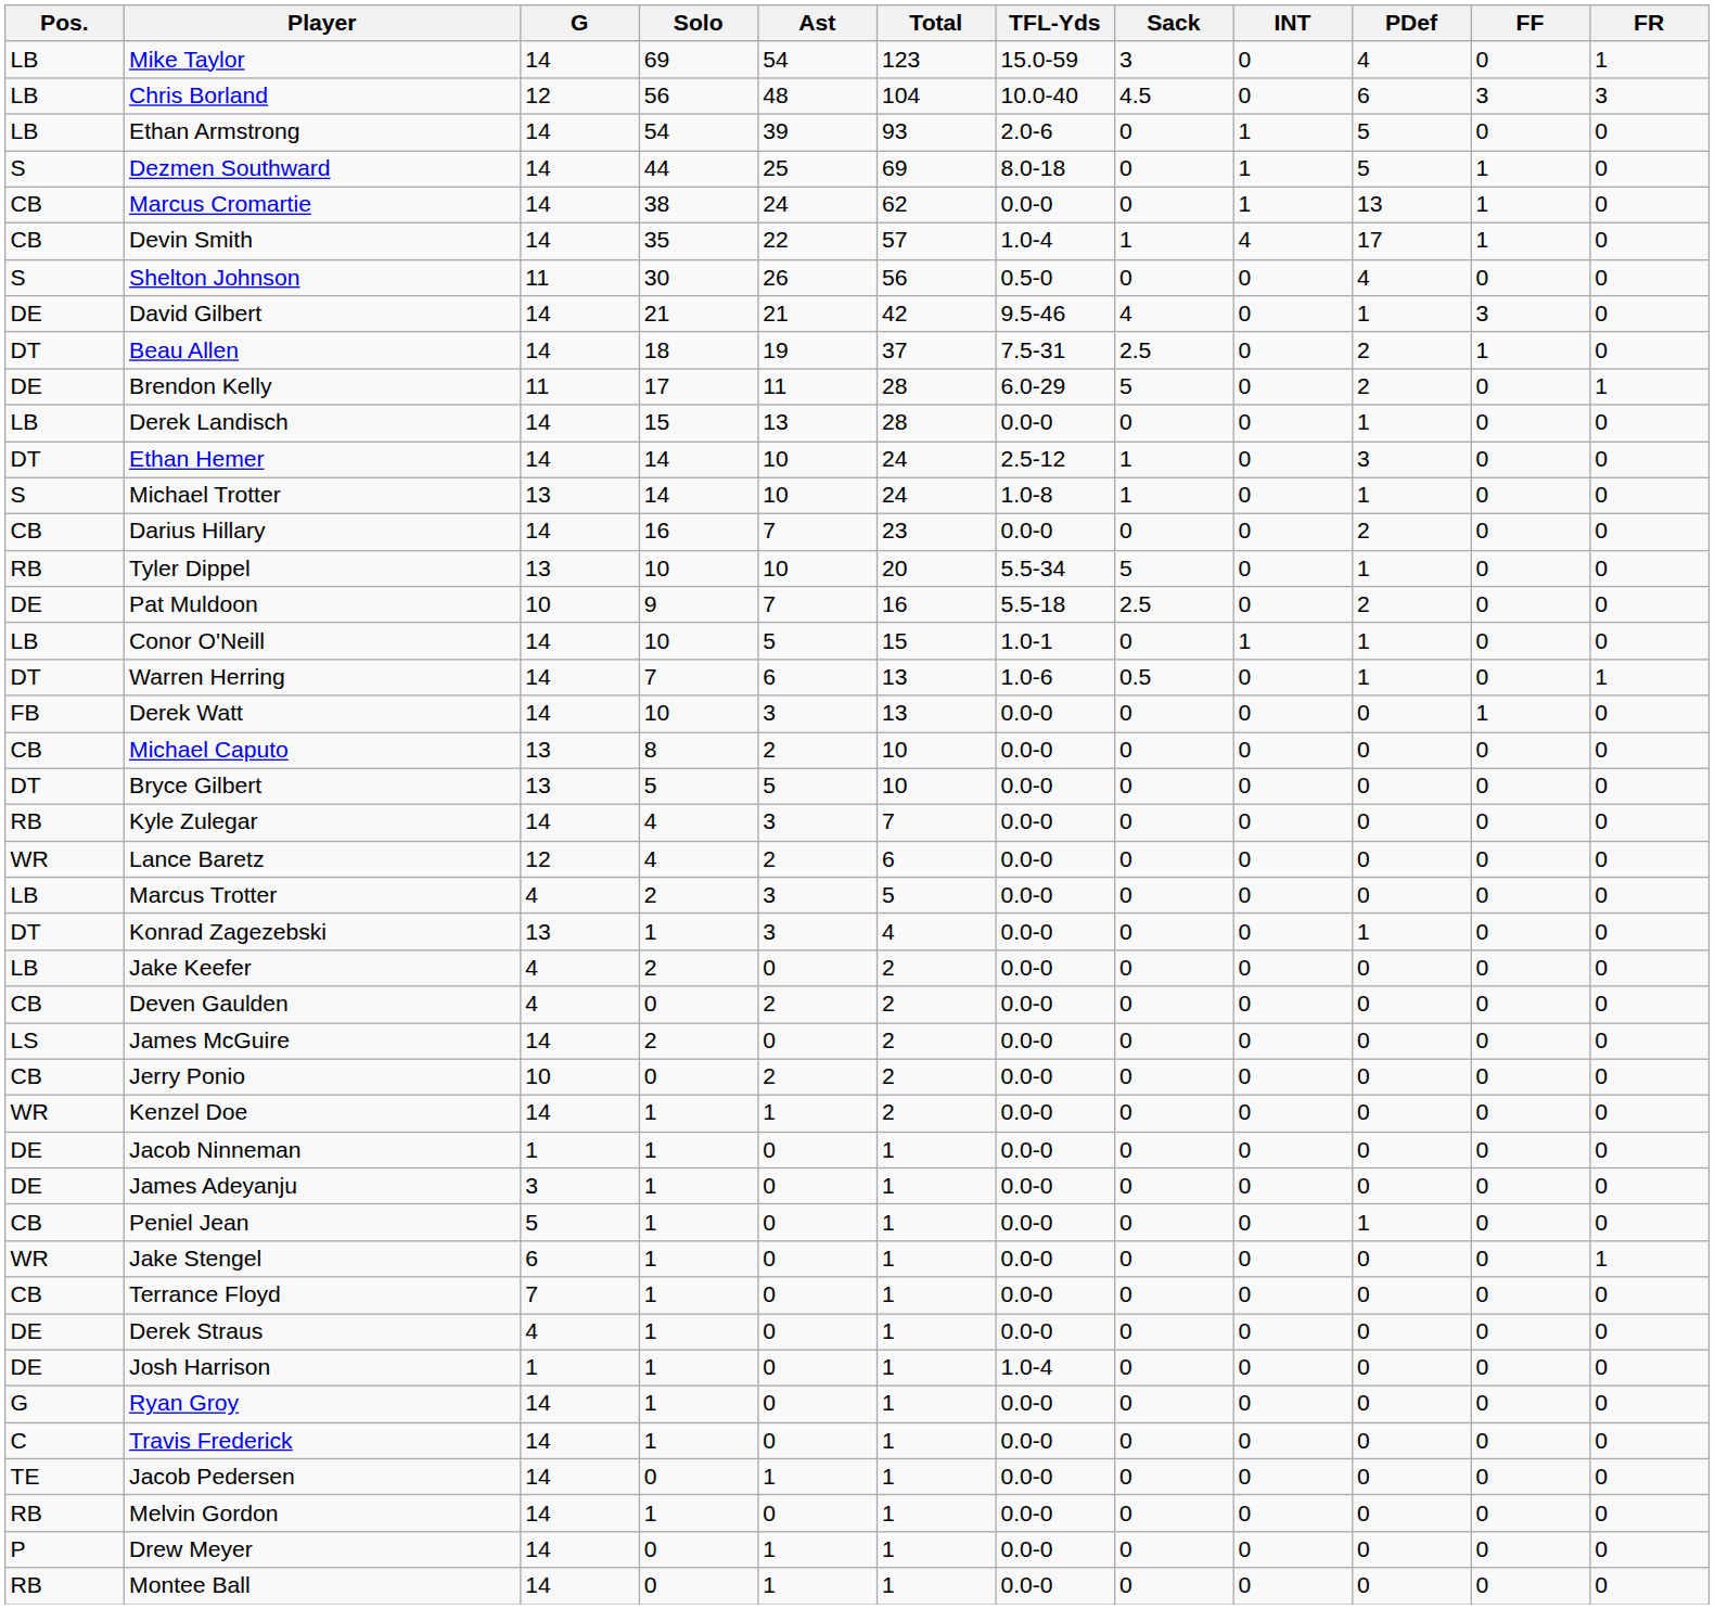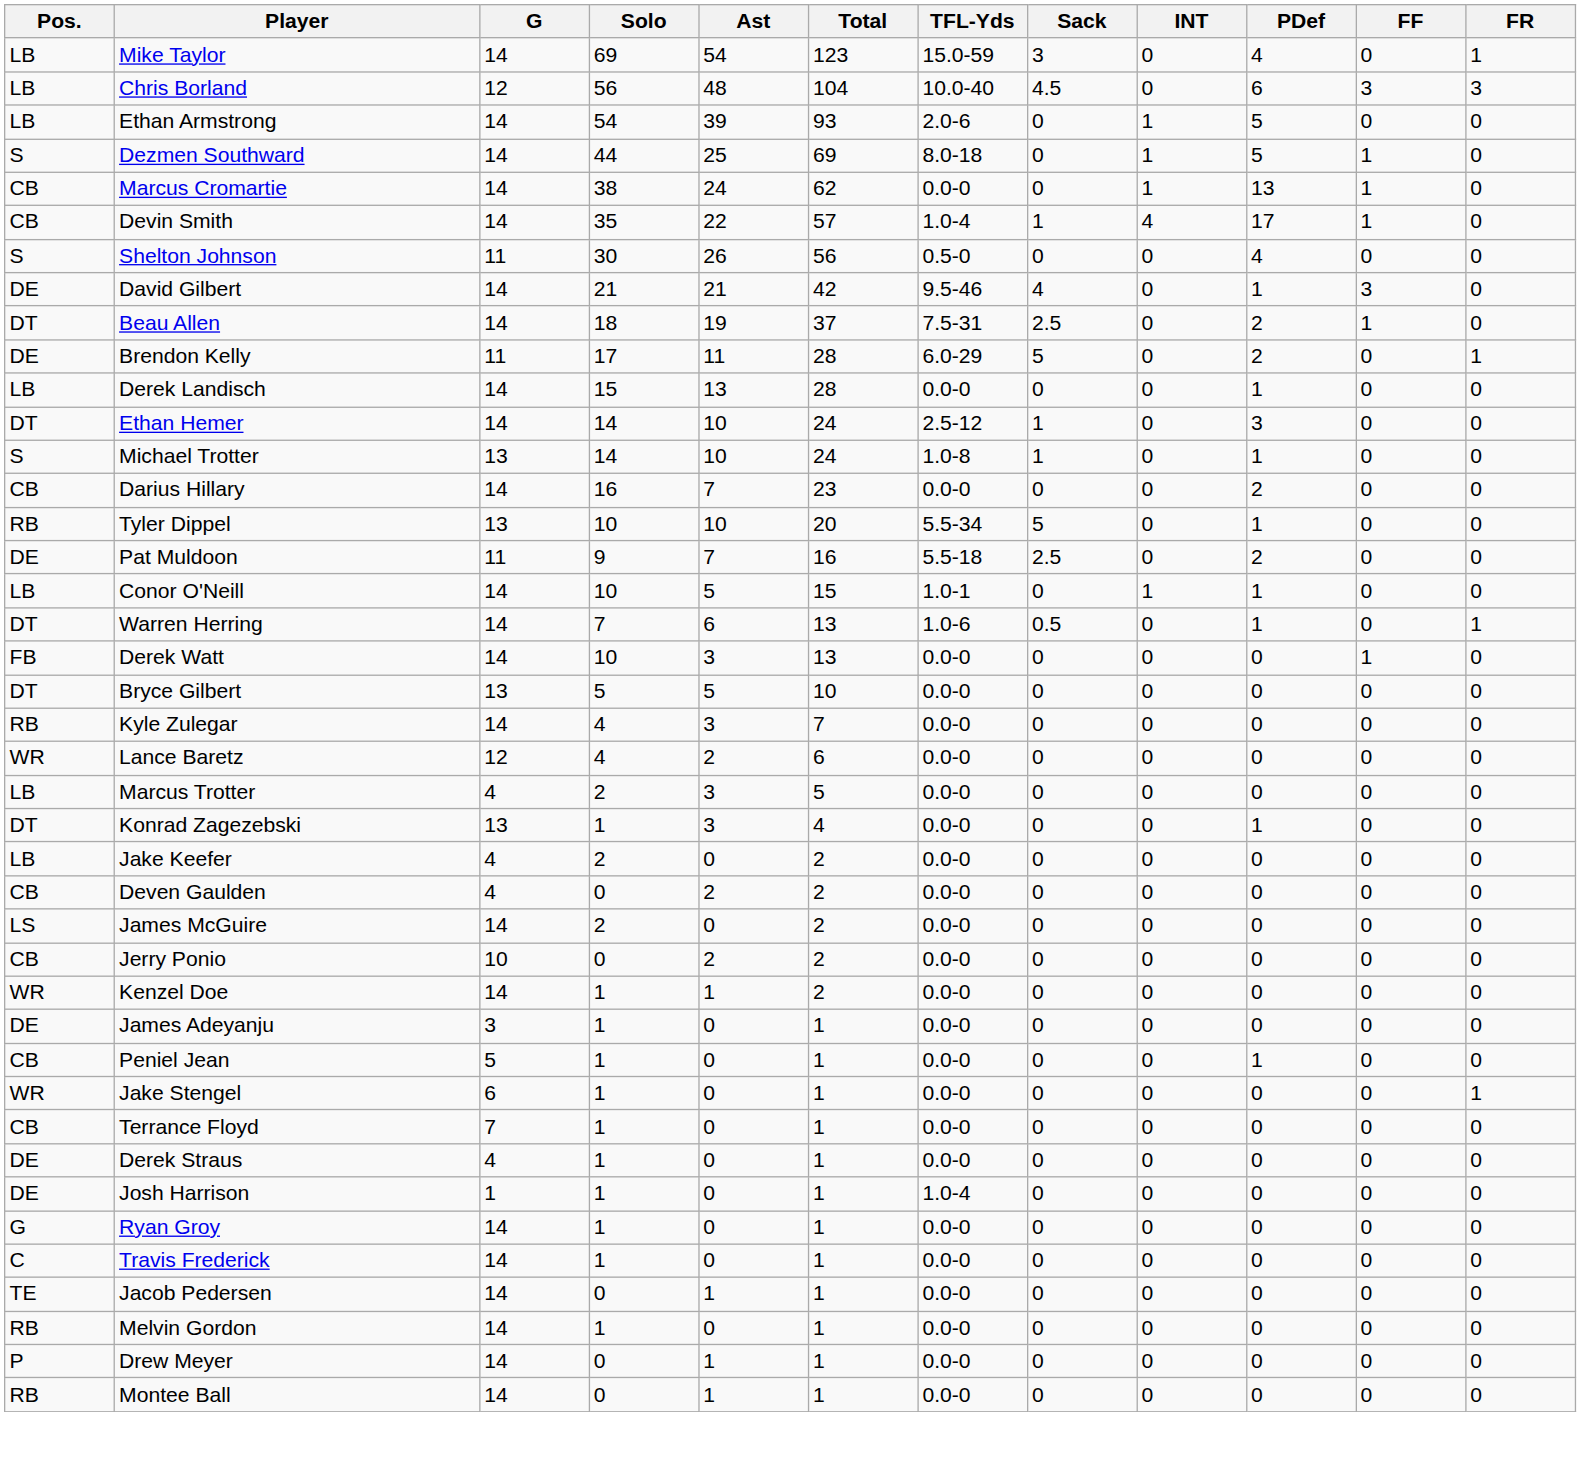 <table class="wikitable sortable">
 <tr>
 <th bgcolor="#DDDDFF" width="6%">Pos.</th>
 <th bgcolor="#DDDDFF" width="20%">Player</th>
 <th bgcolor="#DDDDFF" width="6%">G</th>
 <th bgcolor="#DDDDFF" width="6%">Solo</th>
 <th bgcolor="#DDDDFF" width="6%">Ast</th>
 <th bgcolor="#DDDDFF" width="6%">Total</th>
 <th bgcolor="#DDDDFF" width="6%">TFL-Yds</th>
 <th bgcolor="#DDDDFF" width="6%">Sack</th>
 <th bgcolor="#DDDDFF" width="6%">INT</th>
 <th bgcolor="#DDDDFF" width="6%">PDef</th>
 <th bgcolor="#DDDDFF" width="6%">FF</th>
 <th bgcolor="#DDDDFF" width="6%">FR</th>
 </tr>
 <tr>
 <td>LB</td>
 <td><a href='#'>Mike Taylor</a></td>
 <td>14</td>
 <td>69</td>
 <td>54</td>
 <td>123</td>
 <td>15.0-59</td>
 <td>3</td>
 <td>0</td>
 <td>4</td>
 <td>0</td>
 <td>1</td>
 </tr>
 <tr>
 <td>LB</td>
 <td><a href='#'>Chris Borland</a></td>
 <td>12</td>
 <td>56</td>
 <td>48</td>
 <td>104</td>
 <td>10.0-40</td>
 <td>4.5</td>
 <td>0</td>
 <td>6</td>
 <td>3</td>
 <td>3</td>
 </tr>
 <tr>
 <td>LB</td>
 <td>Ethan Armstrong</td>
 <td>14</td>
 <td>54</td>
 <td>39</td>
 <td>93</td>
 <td>2.0-6</td>
 <td>0</td>
 <td>1</td>
 <td>5</td>
 <td>0</td>
 <td>0</td>
 </tr>
 <tr>
 <td>S</td>
 <td><a href='#'>Dezmen Southward</a></td>
 <td>14</td>
 <td>44</td>
 <td>25</td>
 <td>69</td>
 <td>8.0-18</td>
 <td>0</td>
 <td>1</td>
 <td>5</td>
 <td>1</td>
 <td>0</td>
 </tr>
 <tr>
 <td>CB</td>
 <td><a href='#'>Marcus Cromartie</a></td>
 <td>14</td>
 <td>38</td>
 <td>24</td>
 <td>62</td>
 <td>0.0-0</td>
 <td>0</td>
 <td>1</td>
 <td>13</td>
 <td>1</td>
 <td>0</td>
 </tr>
 <tr>
 <td>CB</td>
 <td>Devin Smith</td>
 <td>14</td>
 <td>35</td>
 <td>22</td>
 <td>57</td>
 <td>1.0-4</td>
 <td>1</td>
 <td>4</td>
 <td>17</td>
 <td>1</td>
 <td>0</td>
 </tr>
 <tr>
 <td>S</td>
 <td><a href='#'>Shelton Johnson</a></td>
 <td>11</td>
 <td>30</td>
 <td>26</td>
 <td>56</td>
 <td>0.5-0</td>
 <td>0</td>
 <td>0</td>
 <td>4</td>
 <td>0</td>
 <td>0</td>
 </tr>
 <tr>
 <td>DE</td>
 <td>David Gilbert</td>
 <td>14</td>
 <td>21</td>
 <td>21</td>
 <td>42</td>
 <td>9.5-46</td>
 <td>4</td>
 <td>0</td>
 <td>1</td>
 <td>3</td>
 <td>0</td>
 </tr>
 <tr>
 <td>DT</td>
 <td><a href='#'>Beau Allen</a></td>
 <td>14</td>
 <td>18</td>
 <td>19</td>
 <td>37</td>
 <td>7.5-31</td>
 <td>2.5</td>
 <td>0</td>
 <td>2</td>
 <td>1</td>
 <td>0</td>
 </tr>
 <tr>
 <td>DE</td>
 <td>Brendon Kelly</td>
 <td>11</td>
 <td>17</td>
 <td>11</td>
 <td>28</td>
 <td>6.0-29</td>
 <td>5</td>
 <td>0</td>
 <td>2</td>
 <td>0</td>
 <td>1</td>
 </tr>
 <tr>
 <td>LB</td>
 <td>Derek Landisch</td>
 <td>14</td>
 <td>15</td>
 <td>13</td>
 <td>28</td>
 <td>0.0-0</td>
 <td>0</td>
 <td>0</td>
 <td>1</td>
 <td>0</td>
 <td>0</td>
 </tr>
 <tr>
 <td>DT</td>
 <td><a href='#'>Ethan Hemer</a></td>
 <td>14</td>
 <td>14</td>
 <td>10</td>
 <td>24</td>
 <td>2.5-12</td>
 <td>1</td>
 <td>0</td>
 <td>3</td>
 <td>0</td>
 <td>0</td>
 </tr>
 <tr>
 <td>S</td>
 <td>Michael Trotter</td>
 <td>13</td>
 <td>14</td>
 <td>10</td>
 <td>24</td>
 <td>1.0-8</td>
 <td>1</td>
 <td>0</td>
 <td>1</td>
 <td>0</td>
 <td>0</td>
 </tr>
 <tr>
 <td>CB</td>
 <td>Darius Hillary</td>
 <td>14</td>
 <td>16</td>
 <td>7</td>
 <td>23</td>
 <td>0.0-0</td>
 <td>0</td>
 <td>0</td>
 <td>2</td>
 <td>0</td>
 <td>0</td>
 </tr>
 <tr>
 <td>RB</td>
 <td>Tyler Dippel</td>
 <td>13</td>
 <td>10</td>
 <td>10</td>
 <td>20</td>
 <td>5.5-34</td>
 <td>5</td>
 <td>0</td>
 <td>1</td>
 <td>0</td>
 <td>0</td>
 </tr>
 <tr>
 <td>DE</td>
 <td>Pat Muldoon</td>
-<td>10</td>
+<td>11</td>
 <td>9</td>
 <td>7</td>
 <td>16</td>
 <td>5.5-18</td>
 <td>2.5</td>
 <td>0</td>
 <td>2</td>
 <td>0</td>
 <td>0</td>
 </tr>
 <tr>
 <td>LB</td>
 <td>Conor O'Neill</td>
 <td>14</td>
 <td>10</td>
 <td>5</td>
 <td>15</td>
 <td>1.0-1</td>
 <td>0</td>
 <td>1</td>
 <td>1</td>
 <td>0</td>
 <td>0</td>
 </tr>
 <tr>
 <td>DT</td>
 <td>Warren Herring</td>
 <td>14</td>
 <td>7</td>
 <td>6</td>
 <td>13</td>
 <td>1.0-6</td>
 <td>0.5</td>
 <td>0</td>
 <td>1</td>
 <td>0</td>
 <td>1</td>
 </tr>
 <tr>
 <td>FB</td>
 <td>Derek Watt</td>
 <td>14</td>
 <td>10</td>
 <td>3</td>
 <td>13</td>
 <td>0.0-0</td>
 <td>0</td>
 <td>0</td>
 <td>0</td>
 <td>1</td>
-<td>0</td>
-</tr>
-<tr>
-<td>CB</td>
-<td><a href='#'>Michael Caputo</a></td>
-<td>13</td>
-<td>8</td>
-<td>2</td>
-<td>10</td>
-<td>0.0-0</td>
-<td>0</td>
-<td>0</td>
-<td>0</td>
-<td>0</td>
 <td>0</td>
 </tr>
 <tr>
 <td>DT</td>
 <td>Bryce Gilbert</td>
 <td>13</td>
 <td>5</td>
 <td>5</td>
 <td>10</td>
 <td>0.0-0</td>
 <td>0</td>
 <td>0</td>
 <td>0</td>
 <td>0</td>
 <td>0</td>
 </tr>
 <tr>
 <td>RB</td>
 <td>Kyle Zulegar</td>
 <td>14</td>
 <td>4</td>
 <td>3</td>
 <td>7</td>
 <td>0.0-0</td>
 <td>0</td>
 <td>0</td>
 <td>0</td>
 <td>0</td>
 <td>0</td>
 </tr>
 <tr>
 <td>WR</td>
 <td>Lance Baretz</td>
 <td>12</td>
 <td>4</td>
 <td>2</td>
 <td>6</td>
 <td>0.0-0</td>
 <td>0</td>
 <td>0</td>
 <td>0</td>
 <td>0</td>
 <td>0</td>
 </tr>
 <tr>
 <td>LB</td>
 <td>Marcus Trotter</td>
 <td>4</td>
 <td>2</td>
 <td>3</td>
 <td>5</td>
 <td>0.0-0</td>
 <td>0</td>
 <td>0</td>
 <td>0</td>
 <td>0</td>
 <td>0</td>
 </tr>
 <tr>
 <td>DT</td>
 <td>Konrad Zagezebski</td>
 <td>13</td>
 <td>1</td>
 <td>3</td>
 <td>4</td>
 <td>0.0-0</td>
 <td>0</td>
 <td>0</td>
 <td>1</td>
 <td>0</td>
 <td>0</td>
 </tr>
 <tr>
 <td>LB</td>
 <td>Jake Keefer</td>
 <td>4</td>
 <td>2</td>
 <td>0</td>
 <td>2</td>
 <td>0.0-0</td>
 <td>0</td>
 <td>0</td>
 <td>0</td>
 <td>0</td>
 <td>0</td>
 </tr>
 <tr>
 <td>CB</td>
 <td>Deven Gaulden</td>
 <td>4</td>
 <td>0</td>
 <td>2</td>
 <td>2</td>
 <td>0.0-0</td>
 <td>0</td>
 <td>0</td>
 <td>0</td>
 <td>0</td>
 <td>0</td>
 </tr>
 <tr>
 <td>LS</td>
 <td>James McGuire</td>
 <td>14</td>
 <td>2</td>
 <td>0</td>
 <td>2</td>
 <td>0.0-0</td>
 <td>0</td>
 <td>0</td>
 <td>0</td>
 <td>0</td>
 <td>0</td>
 </tr>
 <tr>
 <td>CB</td>
 <td>Jerry Ponio</td>
 <td>10</td>
 <td>0</td>
 <td>2</td>
 <td>2</td>
 <td>0.0-0</td>
 <td>0</td>
 <td>0</td>
 <td>0</td>
 <td>0</td>
 <td>0</td>
 </tr>
 <tr>
 <td>WR</td>
 <td>Kenzel Doe</td>
 <td>14</td>
 <td>1</td>
 <td>1</td>
 <td>2</td>
-<td>0.0-0</td>
-<td>0</td>
-<td>0</td>
-<td>0</td>
-<td>0</td>
-<td>0</td>
-</tr>
-<tr>
-<td>DE</td>
-<td>Jacob Ninneman</td>
-<td>1</td>
-<td>1</td>
-<td>0</td>
-<td>1</td>
 <td>0.0-0</td>
 <td>0</td>
 <td>0</td>
 <td>0</td>
 <td>0</td>
 <td>0</td>
 </tr>
 <tr>
 <td>DE</td>
 <td>James Adeyanju</td>
 <td>3</td>
 <td>1</td>
 <td>0</td>
 <td>1</td>
 <td>0.0-0</td>
 <td>0</td>
 <td>0</td>
 <td>0</td>
 <td>0</td>
 <td>0</td>
 </tr>
 <tr>
 <td>CB</td>
 <td>Peniel Jean</td>
 <td>5</td>
 <td>1</td>
 <td>0</td>
 <td>1</td>
 <td>0.0-0</td>
 <td>0</td>
 <td>0</td>
 <td>1</td>
 <td>0</td>
 <td>0</td>
 </tr>
 <tr>
 <td>WR</td>
 <td>Jake Stengel</td>
 <td>6</td>
 <td>1</td>
 <td>0</td>
 <td>1</td>
 <td>0.0-0</td>
 <td>0</td>
 <td>0</td>
 <td>0</td>
 <td>0</td>
 <td>1</td>
 </tr>
 <tr>
 <td>CB</td>
 <td>Terrance Floyd</td>
 <td>7</td>
 <td>1</td>
 <td>0</td>
 <td>1</td>
 <td>0.0-0</td>
 <td>0</td>
 <td>0</td>
 <td>0</td>
 <td>0</td>
 <td>0</td>
 </tr>
 <tr>
 <td>DE</td>
 <td>Derek Straus</td>
 <td>4</td>
 <td>1</td>
 <td>0</td>
 <td>1</td>
 <td>0.0-0</td>
 <td>0</td>
 <td>0</td>
 <td>0</td>
 <td>0</td>
 <td>0</td>
 </tr>
 <tr>
 <td>DE</td>
 <td>Josh Harrison</td>
 <td>1</td>
 <td>1</td>
 <td>0</td>
 <td>1</td>
 <td>1.0-4</td>
 <td>0</td>
 <td>0</td>
 <td>0</td>
 <td>0</td>
 <td>0</td>
 </tr>
 <tr>
 <td>G</td>
 <td><a href='#'>Ryan Groy</a></td>
 <td>14</td>
 <td>1</td>
 <td>0</td>
 <td>1</td>
 <td>0.0-0</td>
 <td>0</td>
 <td>0</td>
 <td>0</td>
 <td>0</td>
 <td>0</td>
 </tr>
 <tr>
 <td>C</td>
 <td><a href='#'>Travis Frederick</a></td>
 <td>14</td>
 <td>1</td>
 <td>0</td>
 <td>1</td>
 <td>0.0-0</td>
 <td>0</td>
 <td>0</td>
 <td>0</td>
 <td>0</td>
 <td>0</td>
 </tr>
 <tr>
 <td>TE</td>
 <td>Jacob Pedersen</td>
 <td>14</td>
 <td>0</td>
 <td>1</td>
 <td>1</td>
 <td>0.0-0</td>
 <td>0</td>
 <td>0</td>
 <td>0</td>
 <td>0</td>
 <td>0</td>
 </tr>
 <tr>
 <td>RB</td>
 <td>Melvin Gordon</td>
 <td>14</td>
 <td>1</td>
 <td>0</td>
 <td>1</td>
 <td>0.0-0</td>
 <td>0</td>
 <td>0</td>
 <td>0</td>
 <td>0</td>
 <td>0</td>
 </tr>
 <tr>
 <td>P</td>
 <td>Drew Meyer</td>
 <td>14</td>
 <td>0</td>
 <td>1</td>
 <td>1</td>
 <td>0.0-0</td>
 <td>0</td>
 <td>0</td>
 <td>0</td>
 <td>0</td>
 <td>0</td>
 </tr>
 <tr>
 <td>RB</td>
 <td>Montee Ball</td>
 <td>14</td>
 <td>0</td>
 <td>1</td>
 <td>1</td>
 <td>0.0-0</td>
 <td>0</td>
 <td>0</td>
 <td>0</td>
 <td>0</td>
 <td>0</td>
 </tr>
 </table>
